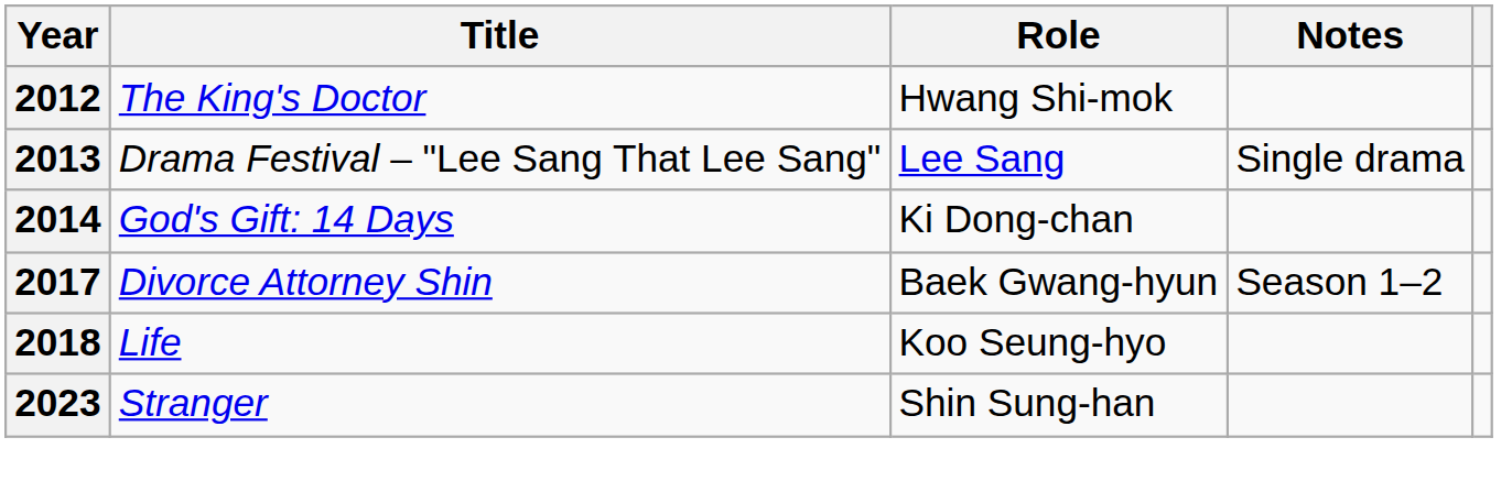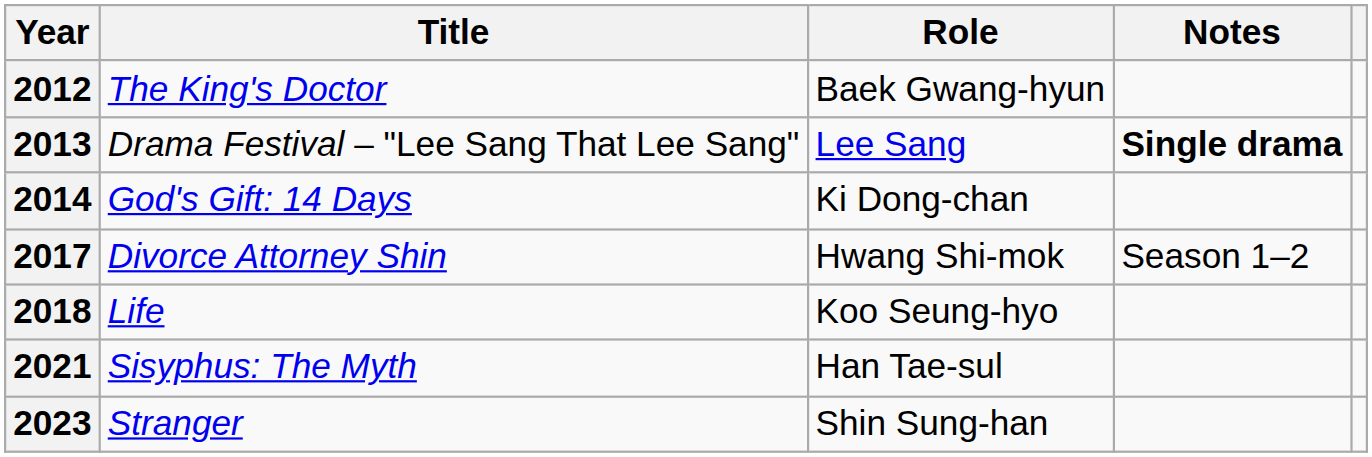 <table class="wikitable plainrowheaders sortable">
 <tr>
 <th scope="col">Year</th>
 <th scope="col">Title</th>
 <th scope="col">Role</th>
 <th scope="col">Notes</th>
 <th scope="col" class="unsortable"></th>
 </tr>
 <tr>
 <th scope="row">2012</th>
 <td><em><a href='#'>The King's Doctor</a></em></td>
-<td>Hwang Shi-mok</td>
+<td>Baek Gwang-hyun</td>
 <td></td>
 <td></td>
 </tr>
 <tr>
 <th scope="row">2013</th>
 <td><em>Drama Festival</em> – "Lee Sang That Lee Sang"</td>
 <td><a href='#'>Lee Sang</a></td>
-<td>Single drama</td>
+<td><strong>Single drama</strong></td>
 <td style="text-align:center"></td>
 </tr>
 <tr>
 <th scope="row">2014</th>
 <td><em><a href='#'>God's Gift: 14 Days</a></em></td>
 <td>Ki Dong-chan</td>
 <td></td>
 <td></td>
 </tr>
 <tr>
 <th scope="row">2017</th>
 <td><em><a href='#'>Divorce Attorney Shin</a></em></td>
-<td>Baek Gwang-hyun</td>
+<td>Hwang Shi-mok</td>
 <td>Season 1–2</td>
 <td></td>
 </tr>
 <tr>
 <th scope="row">2018</th>
 <td><em><a href='#'>Life</a></em></td>
 <td>Koo Seung-hyo</td>
 <td></td>
 <td></td>
 </tr>
 <tr>
+<th scope="row">2021</th>
+<td><em><a href='#'>Sisyphus: The Myth</a></em></td>
+<td>Han Tae-sul</td>
+<td></td>
+<td></td>
+</tr>
+<tr>
 <th scope="row">2023</th>
 <td><em><a href='#'>Stranger</a></em></td>
 <td>Shin Sung-han</td>
 <td></td>
 <td style="text-align:center"></td>
 </tr>
 </table>
